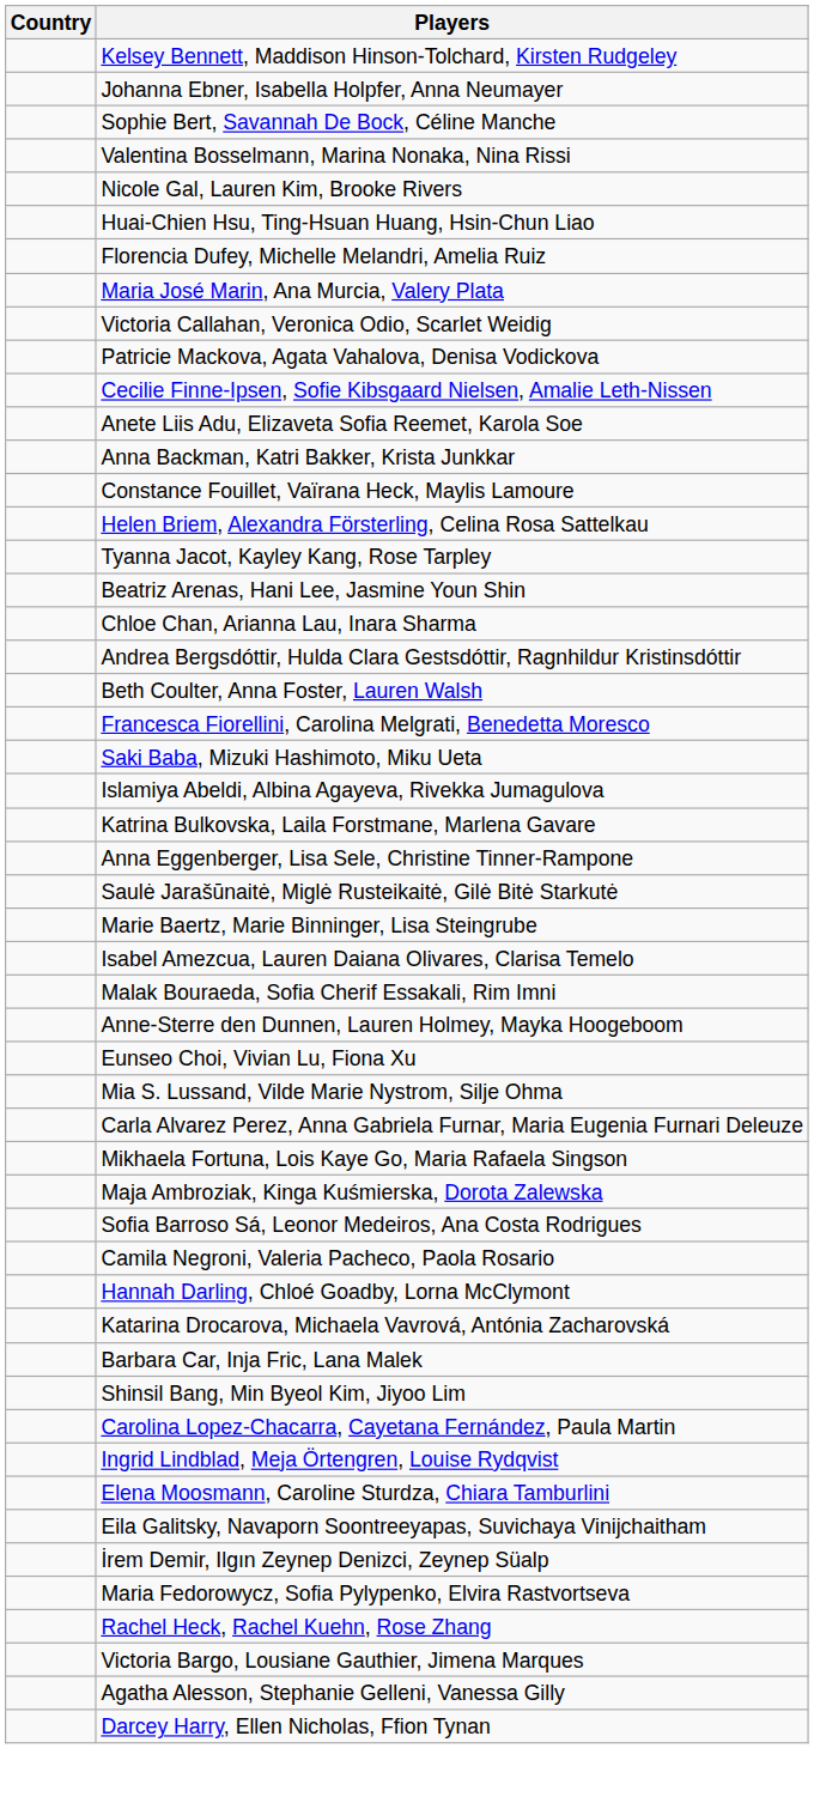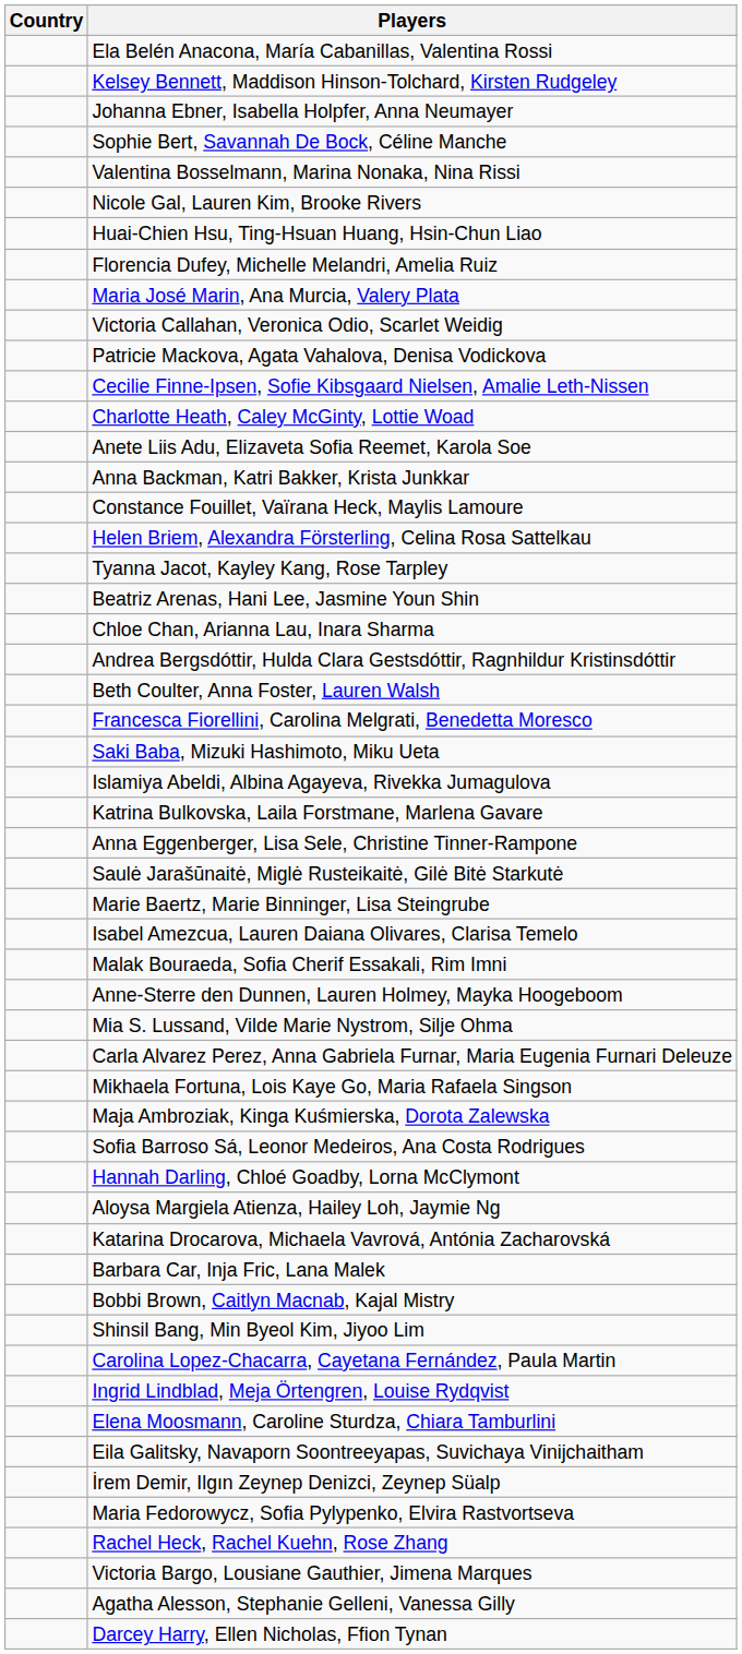 <table class="wikitable" style="font-size:95%;">
 <tr>
 <th>Country</th>
 <th>Players</th>
+</tr>
+<tr>
+<td></td>
+<td>Ela Belén Anacona, María Cabanillas, Valentina Rossi</td>
 </tr>
 <tr>
 <td></td>
 <td><a href='#'>Kelsey Bennett</a>, Maddison Hinson-Tolchard, <a href='#'>Kirsten Rudgeley</a></td>
 </tr>
 <tr>
 <td></td>
 <td>Johanna Ebner, Isabella Holpfer, Anna Neumayer</td>
 </tr>
 <tr>
 <td></td>
 <td>Sophie Bert, <a href='#'>Savannah De Bock</a>, Céline Manche</td>
 </tr>
 <tr>
 <td></td>
 <td>Valentina Bosselmann, Marina Nonaka, Nina Rissi</td>
 </tr>
 <tr>
 <td></td>
 <td>Nicole Gal, Lauren Kim, Brooke Rivers</td>
 </tr>
 <tr>
 <td></td>
 <td>Huai-Chien Hsu, Ting-Hsuan Huang, Hsin-Chun Liao</td>
 </tr>
 <tr>
 <td></td>
 <td>Florencia Dufey, Michelle Melandri, Amelia Ruiz</td>
 </tr>
 <tr>
 <td></td>
 <td><a href='#'>Maria José Marin</a>, Ana Murcia, <a href='#'>Valery Plata</a></td>
 </tr>
 <tr>
 <td></td>
 <td>Victoria Callahan, Veronica Odio, Scarlet Weidig</td>
 </tr>
 <tr>
 <td></td>
 <td>Patricie Mackova, Agata Vahalova, Denisa Vodickova</td>
 </tr>
 <tr>
 <td></td>
 <td><a href='#'>Cecilie Finne-Ipsen</a>, <a href='#'>Sofie Kibsgaard Nielsen</a>, <a href='#'>Amalie Leth-Nissen</a></td>
+</tr>
+<tr>
+<td></td>
+<td><a href='#'>Charlotte Heath</a>, <a href='#'>Caley McGinty</a>, <a href='#'>Lottie Woad</a></td>
 </tr>
 <tr>
 <td></td>
 <td>Anete Liis Adu, Elizaveta Sofia Reemet, Karola Soe</td>
 </tr>
 <tr>
 <td></td>
 <td>Anna Backman, Katri Bakker, Krista Junkkar</td>
 </tr>
 <tr>
 <td></td>
 <td>Constance Fouillet, Vaïrana Heck, Maylis Lamoure</td>
 </tr>
 <tr>
 <td></td>
 <td><a href='#'>Helen Briem</a>, <a href='#'>Alexandra Försterling</a>, Celina Rosa Sattelkau</td>
 </tr>
 <tr>
 <td></td>
 <td>Tyanna Jacot, Kayley Kang, Rose Tarpley</td>
 </tr>
 <tr>
 <td></td>
 <td>Beatriz Arenas, Hani Lee, Jasmine Youn Shin</td>
 </tr>
 <tr>
 <td></td>
 <td>Chloe Chan, Arianna Lau, Inara Sharma</td>
 </tr>
 <tr>
 <td></td>
 <td>Andrea Bergsdóttir, Hulda Clara Gestsdóttir, Ragnhildur Kristinsdóttir</td>
 </tr>
 <tr>
 <td></td>
 <td>Beth Coulter, Anna Foster, <a href='#'>Lauren Walsh</a></td>
 </tr>
 <tr>
 <td></td>
 <td><a href='#'>Francesca Fiorellini</a>, Carolina Melgrati, <a href='#'>Benedetta Moresco</a></td>
 </tr>
 <tr>
 <td></td>
 <td><a href='#'>Saki Baba</a>, Mizuki Hashimoto, Miku Ueta</td>
 </tr>
 <tr>
 <td></td>
 <td>Islamiya Abeldi, Albina Agayeva, Rivekka Jumagulova</td>
 </tr>
 <tr>
 <td></td>
 <td>Katrina Bulkovska, Laila Forstmane, Marlena Gavare</td>
 </tr>
 <tr>
 <td></td>
 <td>Anna Eggenberger, Lisa Sele, Christine Tinner-Rampone</td>
 </tr>
 <tr>
 <td></td>
 <td>Saulė Jarašūnaitė, Miglė Rusteikaitė, Gilė Bitė Starkutė</td>
 </tr>
 <tr>
 <td></td>
 <td>Marie Baertz, Marie Binninger, Lisa Steingrube</td>
 </tr>
 <tr>
 <td></td>
 <td>Isabel Amezcua, Lauren Daiana Olivares, Clarisa Temelo</td>
 </tr>
 <tr>
 <td></td>
 <td>Malak Bouraeda, Sofia Cherif Essakali, Rim Imni</td>
 </tr>
 <tr>
 <td></td>
 <td>Anne-Sterre den Dunnen, Lauren Holmey, Mayka Hoogeboom</td>
 </tr>
 <tr>
 <td></td>
-<td>Eunseo Choi, Vivian Lu, Fiona Xu</td>
-</tr>
-<tr>
-<td></td>
 <td>Mia S. Lussand, Vilde Marie Nystrom, Silje Ohma</td>
 </tr>
 <tr>
 <td></td>
 <td>Carla Alvarez Perez, Anna Gabriela Furnar, Maria Eugenia Furnari Deleuze</td>
 </tr>
 <tr>
 <td></td>
 <td>Mikhaela Fortuna, Lois Kaye Go, Maria Rafaela Singson</td>
 </tr>
 <tr>
 <td></td>
 <td>Maja Ambroziak, Kinga Kuśmierska, <a href='#'>Dorota Zalewska</a></td>
 </tr>
 <tr>
 <td></td>
 <td>Sofia Barroso Sá, Leonor Medeiros, Ana Costa Rodrigues</td>
 </tr>
 <tr>
 <td></td>
-<td>Camila Negroni, Valeria Pacheco, Paola Rosario</td>
+<td><a href='#'>Hannah Darling</a>, Chloé Goadby, Lorna McClymont</td>
 </tr>
 <tr>
 <td></td>
-<td><a href='#'>Hannah Darling</a>, Chloé Goadby, Lorna McClymont</td>
+<td>Aloysa Margiela Atienza, Hailey Loh, Jaymie Ng</td>
 </tr>
 <tr>
 <td></td>
 <td>Katarina Drocarova, Michaela Vavrová, Antónia Zacharovská</td>
 </tr>
 <tr>
 <td></td>
 <td>Barbara Car, Inja Fric, Lana Malek</td>
+</tr>
+<tr>
+<td></td>
+<td>Bobbi Brown, <a href='#'>Caitlyn Macnab</a>, Kajal Mistry</td>
 </tr>
 <tr>
 <td></td>
 <td>Shinsil Bang, Min Byeol Kim, Jiyoo Lim</td>
 </tr>
 <tr>
 <td></td>
 <td><a href='#'>Carolina Lopez-Chacarra</a>, <a href='#'>Cayetana Fernández</a>, Paula Martin</td>
 </tr>
 <tr>
 <td></td>
 <td><a href='#'>Ingrid Lindblad</a>, <a href='#'>Meja Örtengren</a>, <a href='#'>Louise Rydqvist</a></td>
 </tr>
 <tr>
 <td></td>
 <td><a href='#'>Elena Moosmann</a>, Caroline Sturdza, <a href='#'>Chiara Tamburlini</a></td>
 </tr>
 <tr>
 <td></td>
 <td>Eila Galitsky, Navaporn Soontreeyapas, Suvichaya Vinijchaitham</td>
 </tr>
 <tr>
 <td></td>
 <td>İrem Demir, Ilgın Zeynep Denizci, Zeynep Süalp</td>
 </tr>
 <tr>
 <td></td>
 <td>Maria Fedorowycz, Sofia Pylypenko, Elvira Rastvortseva</td>
 </tr>
 <tr>
 <td></td>
 <td><a href='#'>Rachel Heck</a>, <a href='#'>Rachel Kuehn</a>, <a href='#'>Rose Zhang</a></td>
 </tr>
 <tr>
 <td></td>
 <td>Victoria Bargo, Lousiane Gauthier, Jimena Marques</td>
 </tr>
 <tr>
 <td></td>
 <td>Agatha Alesson, Stephanie Gelleni, Vanessa Gilly</td>
 </tr>
 <tr>
 <td></td>
 <td><a href='#'>Darcey Harry</a>, Ellen Nicholas, Ffion Tynan</td>
 </tr>
 </table>
